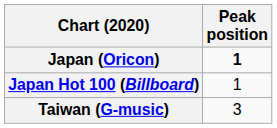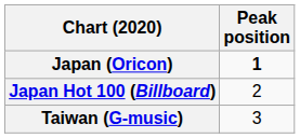 <table class="wikitable plainrowheaders" style="text-align:center">
 <tr>
 <th scope="col">Chart (2020)</th>
 <th scope="col">Peak<br>position</th>
 </tr>
 <tr>
 <th scope="row">Japan (<a href='#'>Oricon</a>)</th>
 <td><strong>1</strong></td>
 </tr>
 <tr>
 <th scope="row"><a href='#'>Japan Hot 100</a> (<em><a href='#'>Billboard</a></em>)</th>
-<td>1</td>
+<td>2</td>
 </tr>
 <tr>
 <th scope="row">Taiwan (<a href='#'>G-music</a>)</th>
 <td>3</td>
 </tr>
 </table>
